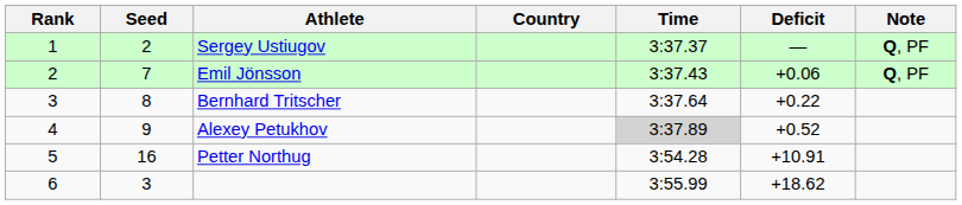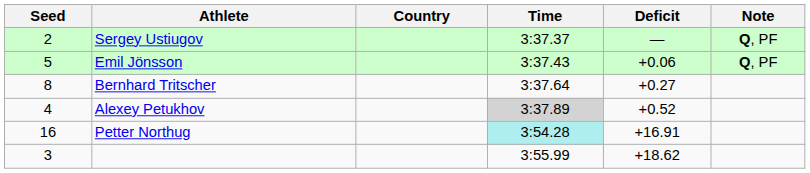 <table class="wikitable sortable" style="text-align:center" width=55%>
 <tr>
-<th>Rank</th>
 <th>Seed</th>
 <th>Athlete</th>
 <th>Country</th>
 <th>Time</th>
 <th>Deficit</th>
 <th>Note</th>
 </tr>
 <tr bgcolor="#ccffcc">
-<td>1</td>
 <td>2</td>
 <td align="left"><a href='#'>Sergey Ustiugov</a></td>
 <td align="left"></td>
 <td>3:37.37</td>
 <td>—</td>
 <td><strong>Q</strong>, PF</td>
 </tr>
 <tr bgcolor="#ccffcc">
-<td>2</td>
-<td>7</td>
+<td>5</td>
 <td align="left"><a href='#'>Emil Jönsson</a></td>
 <td align="left"></td>
 <td>3:37.43</td>
 <td>+0.06</td>
 <td><strong>Q</strong>, PF</td>
 </tr>
 <tr>
-<td>3</td>
 <td>8</td>
 <td align="left"><a href='#'>Bernhard Tritscher</a></td>
 <td align="left"></td>
 <td>3:37.64</td>
-<td>+0.22</td>
+<td>+0.27</td>
 <td></td>
 </tr>
 <tr>
 <td>4</td>
-<td>9</td>
 <td align="left"><a href='#'>Alexey Petukhov</a></td>
 <td align="left"></td>
 <td style="background: lightgrey;">3:37.89</td>
 <td>+0.52</td>
 <td></td>
 </tr>
 <tr>
-<td>5</td>
 <td>16</td>
 <td align="left"><a href='#'>Petter Northug</a></td>
 <td align="left"></td>
-<td>3:54.28</td>
-<td>+10.91</td>
+<td style="background: paleturquoise;">3:54.28</td>
+<td>+16.91</td>
 <td></td>
 </tr>
 <tr>
-<td>6</td>
 <td>3</td>
 <td align="left"></td>
 <td align="left"></td>
 <td>3:55.99</td>
 <td>+18.62</td>
 <td></td>
 </tr>
 </table>
